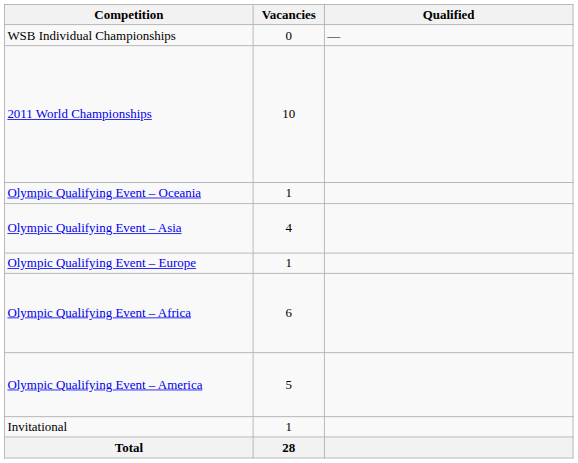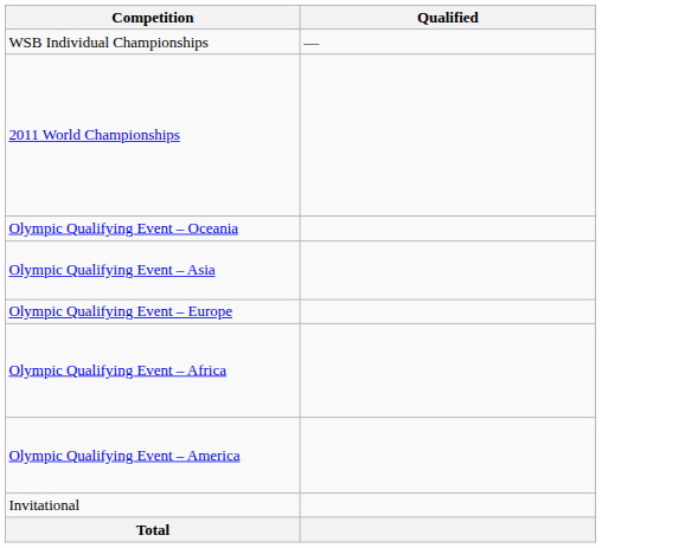 <table class = "wikitable">
 <tr>
 <th width=300>Competition</th>
-<th width=80>Vacancies</th>
 <th width=300>Qualified</th>
 </tr>
 <tr>
 <td>WSB Individual Championships</td>
-<td align="center">0</td>
 <td>—</td>
 </tr>
 <tr>
 <td><a href='#'>2011 World Championships</a></td>
-<td align="center">10</td>
 <td><br><br><br><br><br><br><br><br><br></td>
 </tr>
 <tr>
 <td><a href='#'>Olympic Qualifying Event – Oceania</a></td>
-<td align="center">1</td>
 <td></td>
 </tr>
 <tr>
 <td><a href='#'>Olympic Qualifying Event – Asia</a></td>
-<td align="center">4</td>
 <td><br><br><br></td>
 </tr>
 <tr>
 <td><a href='#'>Olympic Qualifying Event – Europe</a></td>
-<td align="center">1</td>
 <td></td>
 </tr>
 <tr>
 <td><a href='#'>Olympic Qualifying Event – Africa</a></td>
-<td align="center">6</td>
 <td><br><br><br><br><br></td>
 </tr>
 <tr>
 <td><a href='#'>Olympic Qualifying Event – America</a></td>
-<td align="center">5</td>
 <td><br><br><br><br></td>
 </tr>
 <tr>
 <td>Invitational</td>
-<td align="center">1</td>
 <td></td>
 </tr>
 <tr>
 <th>Total</th>
-<th>28</th>
 <th></th>
 </tr>
 </table>
